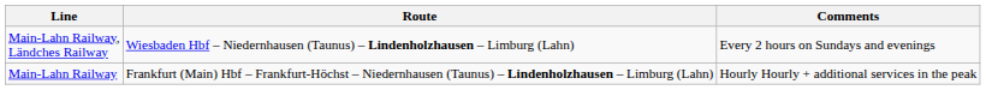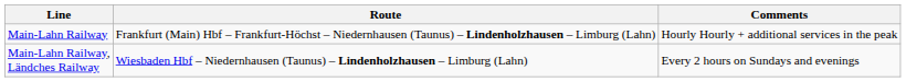 <table class="wikitable">
 <tr>
 <th>Line</th>
 <th>Route</th>
 <th>Comments</th>
 </tr>
 <tr>
+<td> <a href='#'>Main-Lahn Railway</a></td>
+<td>Frankfurt (Main) Hbf – Frankfurt-Höchst – Niedernhausen (Taunus) – <strong>Lindenholzhausen</strong> – Limburg (Lahn)</td>
+<td>Hourly Hourly + additional services in the peak</td>
+</tr>
+<tr>
 <td> <a href='#'>Main-Lahn Railway</a>,<br> <a href='#'>Ländches Railway</a></td>
 <td><a href='#'>Wiesbaden Hbf</a> – Niedernhausen (Taunus) – <strong>Lindenholzhausen</strong> – Limburg (Lahn)</td>
 <td>Every 2 hours on Sundays and evenings</td>
 </tr>
-<tr>
-<td> <a href='#'>Main-Lahn Railway</a></td>
-<td>Frankfurt (Main) Hbf – Frankfurt-Höchst – Niedernhausen (Taunus) – <strong>Lindenholzhausen</strong> – Limburg (Lahn)</td>
-<td>Hourly Hourly + additional services in the peak</td>
-</tr>
 </table>
